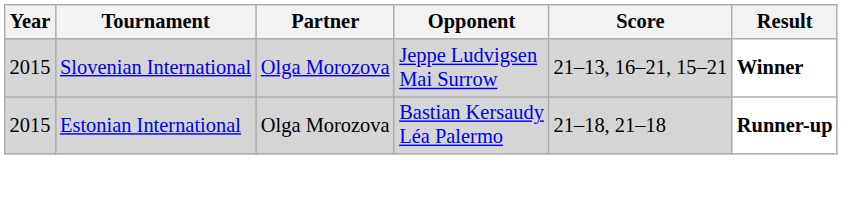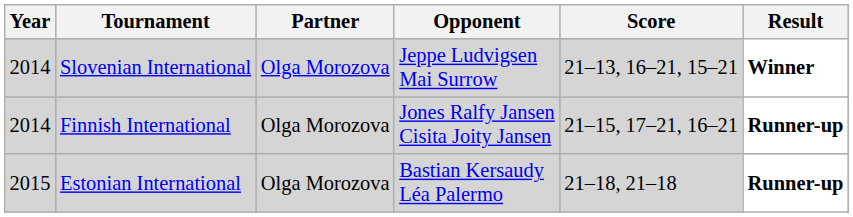 <table class="sortable wikitable" style="font-size: 90%;">
 <tr>
 <th>Year</th>
 <th>Tournament</th>
 <th>Partner</th>
 <th>Opponent</th>
 <th>Score</th>
 <th>Result</th>
 </tr>
 <tr style="background:#D5D5D5">
-<td align="center">2015</td>
+<td align="center">2014</td>
 <td align="left"><a href='#'>Slovenian International</a></td>
 <td align="left"> <a href='#'>Olga Morozova</a></td>
 <td align="left"> <a href='#'>Jeppe Ludvigsen</a><br> <a href='#'>Mai Surrow</a></td>
 <td align="left">21–13, 16–21, 15–21</td>
 <td style="text-align:left; background:white"> <strong>Winner</strong></td>
+</tr>
+<tr style="background:#D5D5D5">
+<td align="center">2014</td>
+<td align="left"><a href='#'>Finnish International</a></td>
+<td align="left"> Olga Morozova</td>
+<td align="left"> <a href='#'>Jones Ralfy Jansen</a><br> <a href='#'>Cisita Joity Jansen</a></td>
+<td align="left">21–15, 17–21, 16–21</td>
+<td style="text-align:left; background:white"> <strong>Runner-up</strong></td>
 </tr>
 <tr style="background:#D5D5D5">
 <td align="center">2015</td>
 <td align="left"><a href='#'>Estonian International</a></td>
 <td align="left"> Olga Morozova</td>
 <td align="left"> <a href='#'>Bastian Kersaudy</a><br> <a href='#'>Léa Palermo</a></td>
 <td align="left">21–18, 21–18</td>
 <td style="text-align:left; background:white"> <strong>Runner-up</strong></td>
 </tr>
 </table>
